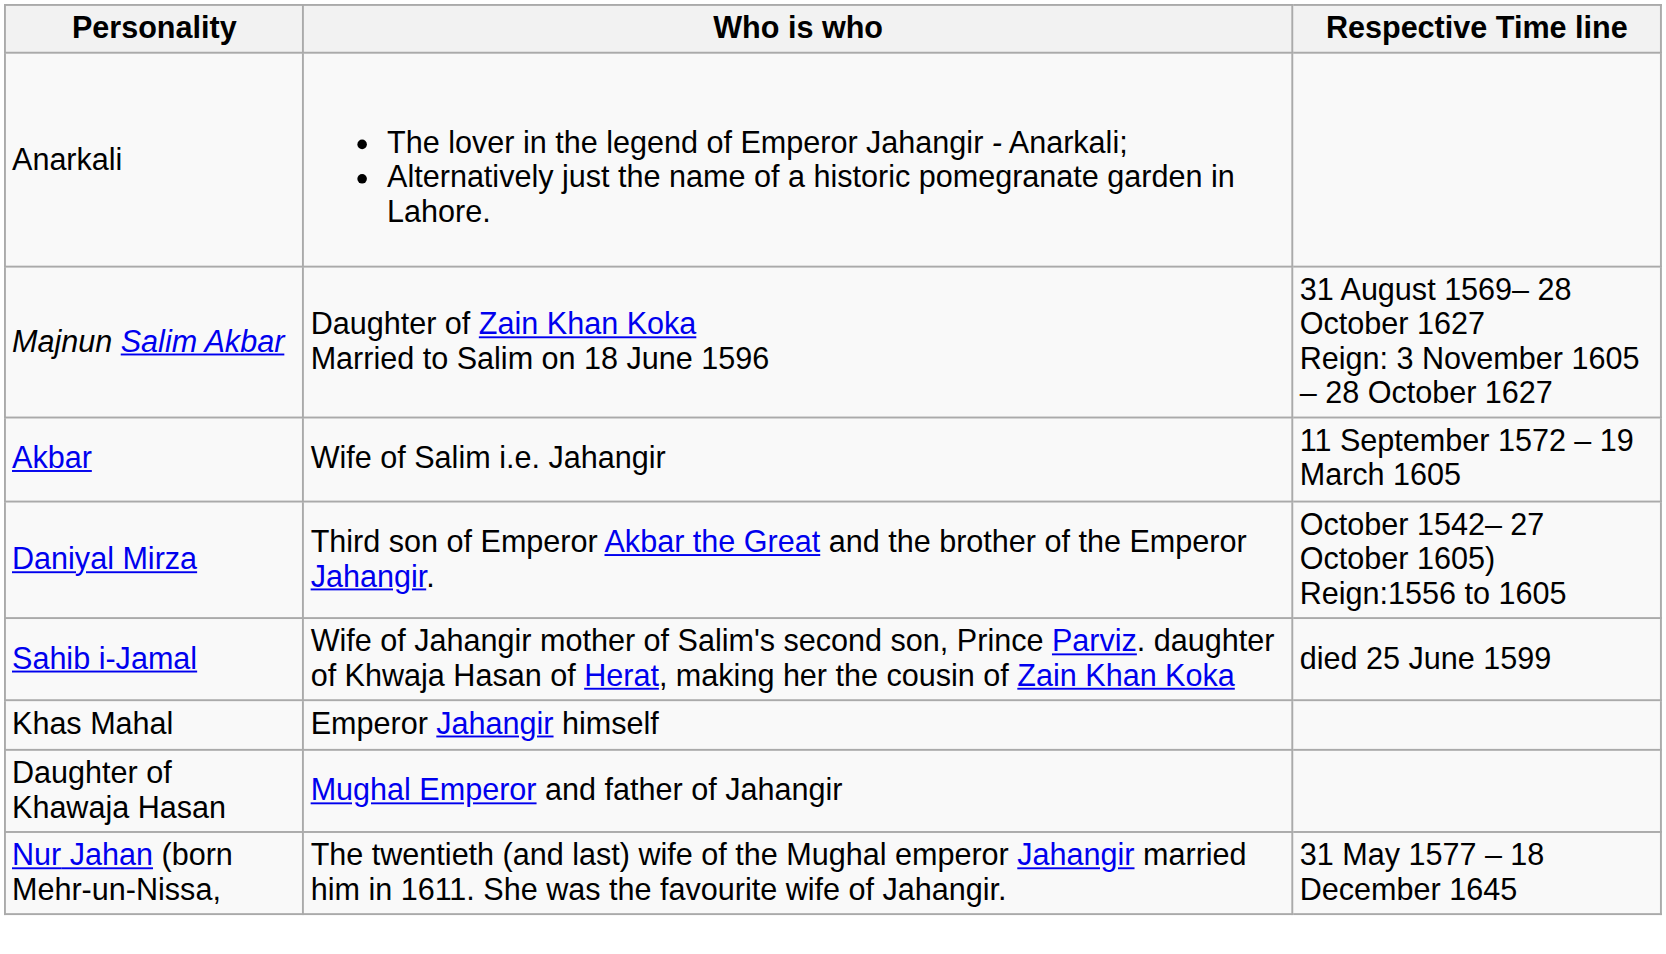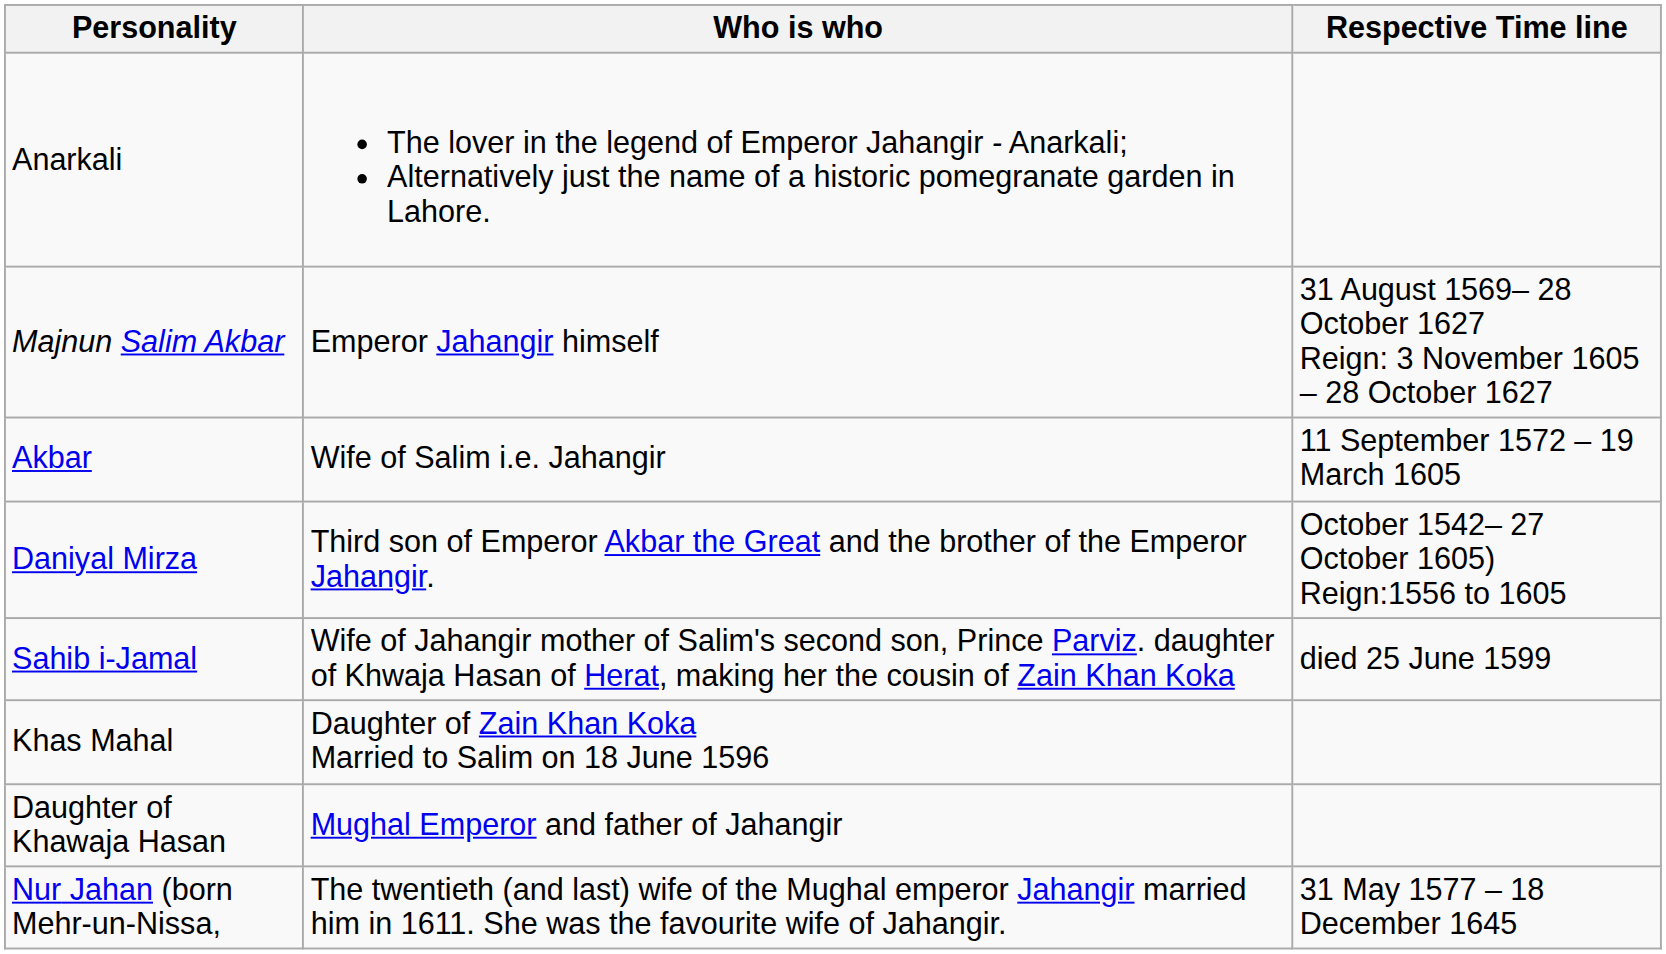 <table class="wikitable">
 <tr>
 <th>Personality</th>
 <th>Who is who</th>
 <th>Respective Time line</th>
 </tr>
 <tr>
 <td>Anarkali</td>
 <td><br><ul><li>The lover in the legend of Emperor Jahangir <em>-</em> Anarkali;</li><li>Alternatively just the name of a historic pomegranate garden in Lahore.</li></ul></td>
 <td></td>
 </tr>
 <tr>
 <td><em>Majnun <a href='#'>Salim Akbar</a></em></td>
-<td>Daughter of <a href='#'>Zain Khan Koka</a><br>Married to Salim on 18 June 1596</td>
+<td>Emperor <a href='#'>Jahangir</a> himself</td>
 <td>31 August 1569– 28 October 1627<br>Reign: 3 November 1605 – 28 October 1627</td>
 </tr>
 <tr>
 <td><a href='#'>Akbar</a></td>
 <td>Wife of Salim i.e. Jahangir</td>
 <td>11 September 1572 – 19 March 1605</td>
 </tr>
 <tr>
 <td><a href='#'>Daniyal Mirza</a></td>
 <td>Third son of Emperor <a href='#'>Akbar the Great</a> and the brother of the Emperor <a href='#'>Jahangir</a>.</td>
 <td>October 1542– 27 October 1605)<br>Reign:1556 to 1605</td>
 </tr>
 <tr>
 <td><a href='#'>Sahib i-Jamal</a></td>
 <td>Wife of Jahangir mother of Salim's second son, Prince <a href='#'>Parviz</a>. daughter of Khwaja Hasan of <a href='#'>Herat</a>, making her the cousin of <a href='#'>Zain Khan Koka</a></td>
 <td>died  25 June 1599</td>
 </tr>
 <tr>
 <td>Khas Mahal</td>
-<td>Emperor <a href='#'>Jahangir</a> himself</td>
+<td>Daughter of <a href='#'>Zain Khan Koka</a><br>Married to Salim on 18 June 1596</td>
 <td></td>
 </tr>
 <tr>
 <td>Daughter of Khawaja Hasan</td>
 <td><a href='#'>Mughal Emperor</a> and father of Jahangir</td>
 <td></td>
 </tr>
 <tr>
 <td><a href='#'><span>Nur</span> Jahan</a> (born Mehr-un-Nissa,</td>
 <td>The twentieth (and last) wife of the Mughal emperor <a href='#'>Jahangir</a> married him in 1611. She was the favourite wife of Jahangir.</td>
 <td>31 May 1577 – 18 December 1645</td>
 </tr>
 </table>
